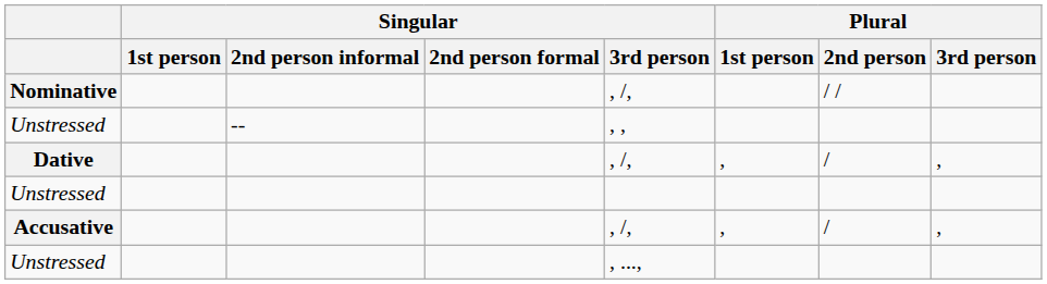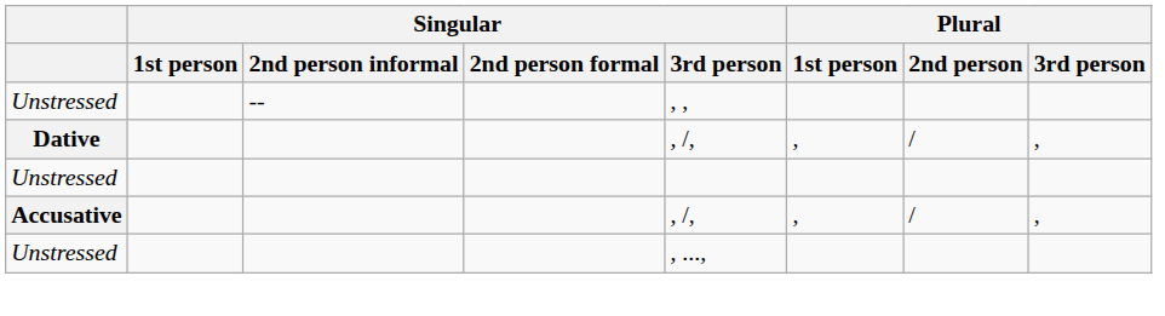 <table class="wikitable">
 <tr>
 <th></th>
 <th colspan=4>Singular</th>
 <th colspan=3>Plural</th>
 </tr>
 <tr>
 <th></th>
 <th>1st person</th>
 <th>2nd person informal</th>
 <th>2nd person formal</th>
 <th>3rd person</th>
 <th>1st person</th>
 <th>2nd person</th>
 <th>3rd person</th>
-</tr>
-<tr>
-<th>Nominative</th>
-<td></td>
-<td></td>
-<td></td>
-<td>, /, </td>
-<td></td>
-<td>/ / </td>
-<td></td>
 </tr>
 <tr>
 <td><em>Unstressed</em></td>
 <td></td>
 <td>--</td>
 <td></td>
 <td>, , </td>
 <td></td>
 <td></td>
 <td></td>
 </tr>
 <tr>
 <th>Dative</th>
 <td></td>
 <td></td>
 <td></td>
 <td>, /, </td>
 <td>, </td>
 <td> / </td>
 <td>, </td>
 </tr>
 <tr>
 <td><em>Unstressed</em></td>
 <td></td>
 <td></td>
 <td></td>
 <td></td>
 <td></td>
 <td></td>
 <td></td>
 </tr>
 <tr>
 <th>Accusative</th>
 <td></td>
 <td></td>
 <td></td>
 <td>, /, </td>
 <td>, </td>
 <td> / </td>
 <td>, </td>
 </tr>
 <tr>
 <td><em>Unstressed</em></td>
 <td></td>
 <td></td>
 <td></td>
 <td>, ..., </td>
 <td></td>
 <td></td>
 <td></td>
 </tr>
 </table>
